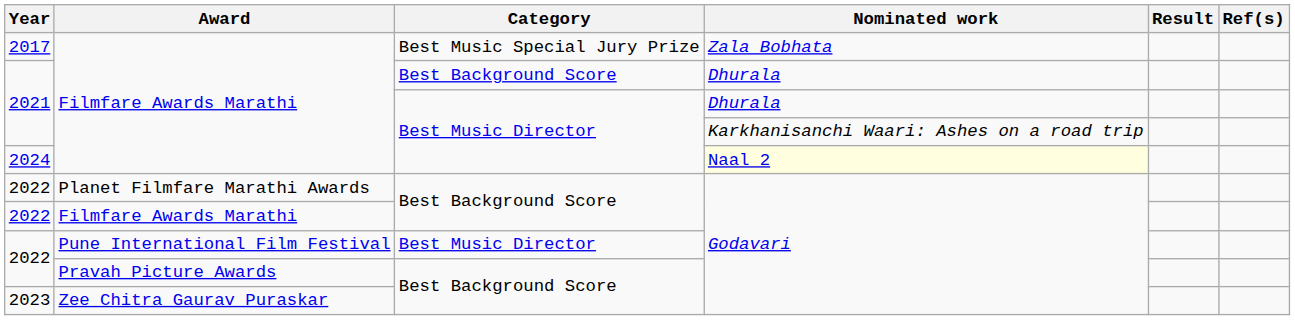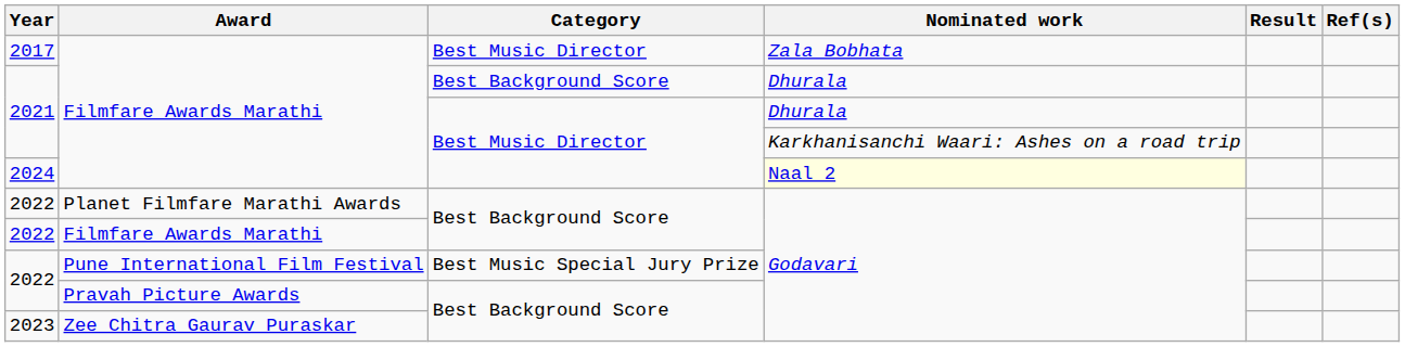 <table class="wikitable">
 <tr>
 <th>Year</th>
 <th>Award</th>
 <th>Category</th>
 <th>Nominated work</th>
 <th>Result</th>
 <th>Ref(s)</th>
 </tr>
 <tr>
 <td><a href='#'>2017</a></td>
 <td rowspan="5"><a href='#'>Filmfare Awards Marathi</a></td>
-<td>Best Music Special Jury Prize</td>
+<td><a href='#'>Best Music Director</a></td>
 <td><em><a href='#'>Zala Bobhata</a></em></td>
 <td></td>
 <td></td>
 </tr>
 <tr>
 <td rowspan="3"><a href='#'>2021</a></td>
 <td><a href='#'>Best Background Score</a></td>
 <td><em><a href='#'>Dhurala</a></em></td>
 <td></td>
 <td></td>
 </tr>
 <tr>
 <td rowspan="3"><a href='#'>Best Music Director</a></td>
 <td><em><a href='#'>Dhurala</a></em></td>
 <td></td>
 <td></td>
 </tr>
 <tr>
 <td><em>Karkhanisanchi Waari: Ashes on a road trip</em></td>
 <td></td>
 <td></td>
 </tr>
 <tr>
 <td><a href='#'>2024</a></td>
 <td style="background: lightyellow;"><a href='#'>Naal 2</a></td>
 <td></td>
 <td></td>
 </tr>
 <tr>
 <td>2022</td>
 <td>Planet Filmfare Marathi Awards</td>
 <td rowspan="2">Best Background Score</td>
 <td rowspan="5"><em><a href='#'>Godavari</a></em></td>
 <td></td>
 <td></td>
 </tr>
 <tr>
 <td><a href='#'>2022</a></td>
 <td><a href='#'>Filmfare Awards Marathi</a></td>
 <td></td>
 <td></td>
 </tr>
 <tr>
 <td rowspan="2">2022</td>
 <td><a href='#'>Pune International Film Festival</a></td>
-<td><a href='#'>Best Music Director</a></td>
+<td>Best Music Special Jury Prize</td>
 <td></td>
 <td></td>
 </tr>
 <tr>
 <td><a href='#'>Pravah Picture Awards</a></td>
 <td rowspan="2">Best Background Score</td>
 <td></td>
 <td></td>
 </tr>
 <tr>
 <td>2023</td>
 <td><a href='#'>Zee Chitra Gaurav Puraskar</a></td>
 <td></td>
 <td></td>
 </tr>
 </table>
